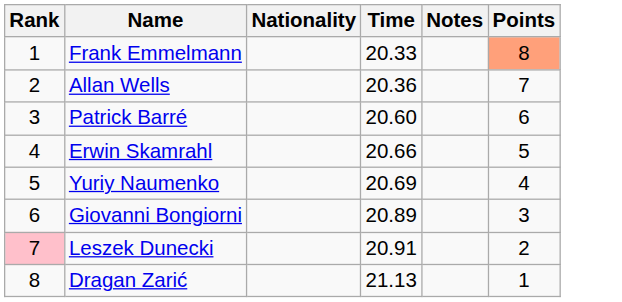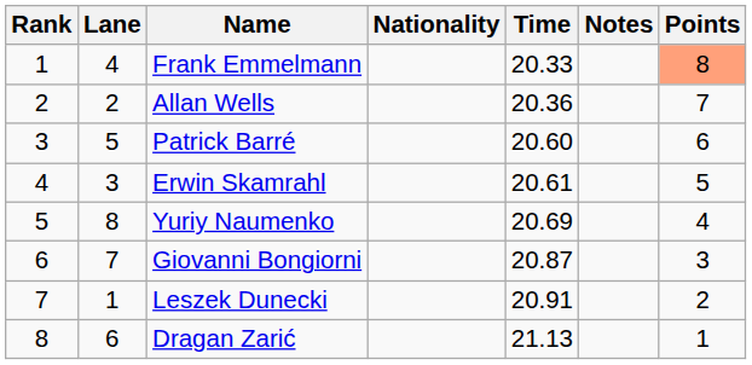 <table class="wikitable sortable" style="text-align:center">
 <tr>
 <th>Rank</th>
+<th>Lane</th>
 <th>Name</th>
 <th>Nationality</th>
 <th>Time</th>
 <th>Notes</th>
 <th>Points</th>
 </tr>
 <tr>
 <td>1</td>
+<td>4</td>
 <td align=left><a href='#'>Frank Emmelmann</a></td>
 <td align=left></td>
 <td>20.33</td>
 <td></td>
 <td style="background: lightsalmon;">8</td>
 </tr>
 <tr>
+<td>2</td>
 <td>2</td>
 <td align=left><a href='#'>Allan Wells</a></td>
 <td align=left></td>
 <td>20.36</td>
 <td></td>
 <td>7</td>
 </tr>
 <tr>
 <td>3</td>
+<td>5</td>
 <td align=left><a href='#'>Patrick Barré</a></td>
 <td align=left></td>
 <td>20.60</td>
 <td></td>
 <td>6</td>
 </tr>
 <tr>
 <td>4</td>
+<td>3</td>
 <td align=left><a href='#'>Erwin Skamrahl</a></td>
 <td align=left></td>
-<td>20.66</td>
+<td>20.61</td>
 <td></td>
 <td>5</td>
 </tr>
 <tr>
 <td>5</td>
+<td>8</td>
 <td align=left><a href='#'>Yuriy Naumenko</a></td>
 <td align=left></td>
 <td>20.69</td>
 <td></td>
 <td>4</td>
 </tr>
 <tr>
 <td>6</td>
+<td>7</td>
 <td align=left><a href='#'>Giovanni Bongiorni</a></td>
 <td align=left></td>
-<td>20.89</td>
+<td>20.87</td>
 <td></td>
 <td>3</td>
 </tr>
 <tr>
-<td style="background: pink;">7</td>
+<td>7</td>
+<td>1</td>
 <td align=left><a href='#'>Leszek Dunecki</a></td>
 <td align=left></td>
 <td>20.91</td>
 <td></td>
 <td>2</td>
 </tr>
 <tr>
 <td>8</td>
+<td>6</td>
 <td align=left><a href='#'>Dragan Zarić</a></td>
 <td align=left></td>
 <td>21.13</td>
 <td></td>
 <td>1</td>
 </tr>
 </table>
